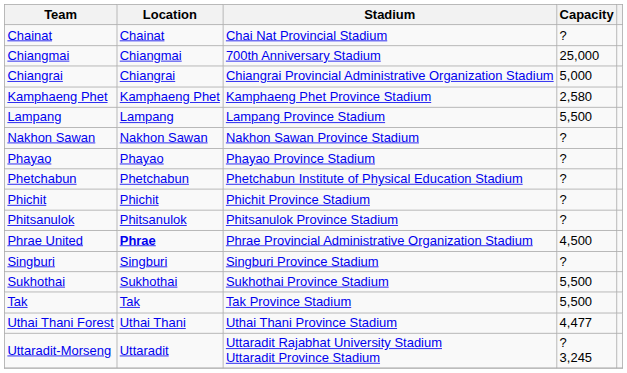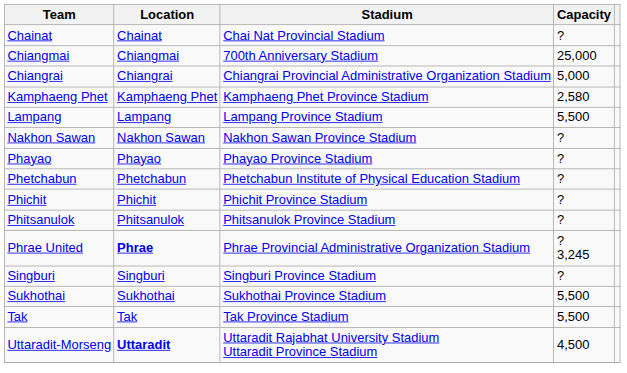 <table class="wikitable sortable">
 <tr>
 <th>Team</th>
 <th>Location</th>
 <th>Stadium</th>
 <th>Capacity</th>
 <th class="unsortable"></th>
 </tr>
 <tr>
 <td><a href='#'>Chainat</a></td>
 <td><a href='#'>Chainat</a></td>
 <td><a href='#'>Chai Nat Provincial Stadium</a></td>
 <td>?</td>
 <td></td>
 </tr>
 <tr>
 <td><a href='#'>Chiangmai</a></td>
 <td><a href='#'>Chiangmai</a></td>
 <td><a href='#'>700th Anniversary Stadium</a></td>
 <td>25,000</td>
 <td></td>
 </tr>
 <tr>
 <td><a href='#'>Chiangrai</a></td>
 <td><a href='#'>Chiangrai</a></td>
 <td><a href='#'>Chiangrai Provincial Administrative Organization Stadium</a></td>
 <td>5,000</td>
 <td></td>
 </tr>
 <tr>
 <td><a href='#'>Kamphaeng Phet</a></td>
 <td><a href='#'>Kamphaeng Phet</a></td>
 <td><a href='#'>Kamphaeng Phet Province Stadium</a></td>
 <td>2,580</td>
 <td></td>
 </tr>
 <tr>
 <td><a href='#'>Lampang</a></td>
 <td><a href='#'>Lampang</a></td>
 <td><a href='#'>Lampang Province Stadium</a></td>
 <td>5,500</td>
 <td></td>
 </tr>
 <tr>
 <td><a href='#'>Nakhon Sawan</a></td>
 <td><a href='#'>Nakhon Sawan</a></td>
 <td><a href='#'>Nakhon Sawan Province Stadium</a></td>
 <td>?</td>
 <td></td>
 </tr>
 <tr>
 <td><a href='#'>Phayao</a></td>
 <td><a href='#'>Phayao</a></td>
 <td><a href='#'>Phayao Province Stadium</a></td>
 <td>?</td>
 <td></td>
 </tr>
 <tr>
 <td><a href='#'>Phetchabun</a></td>
 <td><a href='#'>Phetchabun</a></td>
 <td><a href='#'>Phetchabun Institute of Physical Education Stadium</a></td>
 <td>?</td>
 <td></td>
 </tr>
 <tr>
 <td><a href='#'>Phichit</a></td>
 <td><a href='#'>Phichit</a></td>
 <td><a href='#'>Phichit Province Stadium</a></td>
 <td>?</td>
 <td></td>
 </tr>
 <tr>
 <td><a href='#'>Phitsanulok</a></td>
 <td><a href='#'>Phitsanulok</a></td>
 <td><a href='#'>Phitsanulok Province Stadium</a></td>
 <td>?</td>
 <td></td>
 </tr>
 <tr>
 <td><a href='#'>Phrae United</a></td>
 <td><strong><a href='#'>Phrae</a></strong></td>
 <td><a href='#'>Phrae Provincial Administrative Organization Stadium</a></td>
-<td>4,500</td>
+<td>?<br>3,245</td>
 <td></td>
 </tr>
 <tr>
 <td><a href='#'>Singburi</a></td>
 <td><a href='#'>Singburi</a></td>
 <td><a href='#'>Singburi Province Stadium</a></td>
 <td>?</td>
 <td></td>
 </tr>
 <tr>
 <td><a href='#'>Sukhothai</a></td>
 <td><a href='#'>Sukhothai</a></td>
 <td><a href='#'>Sukhothai Province Stadium</a></td>
 <td>5,500</td>
 <td></td>
 </tr>
 <tr>
 <td><a href='#'>Tak</a></td>
 <td><a href='#'>Tak</a></td>
 <td><a href='#'>Tak Province Stadium</a></td>
 <td>5,500</td>
 <td></td>
 </tr>
 <tr>
-<td><a href='#'>Uthai Thani Forest</a></td>
-<td><a href='#'>Uthai Thani</a></td>
-<td><a href='#'>Uthai Thani Province Stadium</a></td>
-<td>4,477</td>
-<td></td>
-</tr>
-<tr>
 <td><a href='#'>Uttaradit-Morseng</a></td>
-<td><a href='#'>Uttaradit</a></td>
+<td><strong><a href='#'>Uttaradit</a></strong></td>
 <td><a href='#'>Uttaradit Rajabhat University Stadium</a><br><a href='#'>Uttaradit Province Stadium</a></td>
-<td>?<br>3,245</td>
+<td>4,500</td>
 <td> <br> </td>
 </tr>
 <tr>
 </tr>
 </table>
